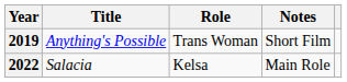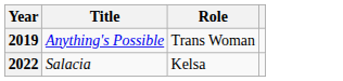 <table class="wikitable plainrowheaders sortable">
 <tr>
 <th scope="col">Year</th>
 <th scope="col">Title</th>
 <th scope="col" class="unsortable">Role</th>
-<th scope="col" class="unsortable">Notes</th>
 <th scope="col" class="unsortable"></th>
 </tr>
 <tr>
 <th scope="row">2019</th>
 <td><em><a href='#'>Anything's Possible</a></em></td>
 <td>Trans Woman</td>
-<td>Short Film</td>
 <td style="text-align:center"></td>
 </tr>
 <tr>
 <th scope="row">2022</th>
 <td><em>Salacia</em></td>
 <td>Kelsa</td>
-<td>Main Role</td>
 <td style="text-align:center"></td>
 </tr>
 </table>
